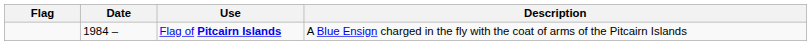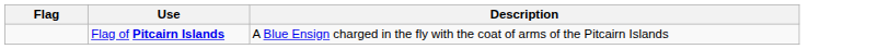 <table class="wikitable" style="background:#FFFFF">
 <tr>
 <th style="width:100px">Flag</th>
-<th style="width:100px">Date</th>
 <th style="width:200px">Use</th>
 <th style="width:700px">Description</th>
 </tr>
 <tr>
 <td></td>
-<td>1984 –</td>
 <td><a href='#'>Flag of</a> <strong><a href='#'>Pitcairn Islands</a></strong></td>
 <td>A <a href='#'>Blue Ensign</a> charged in the fly with the coat of arms of the Pitcairn Islands</td>
 </tr>
 </table>
